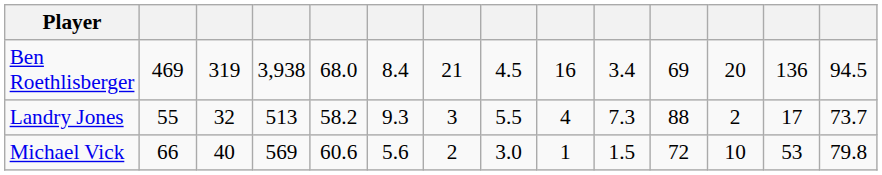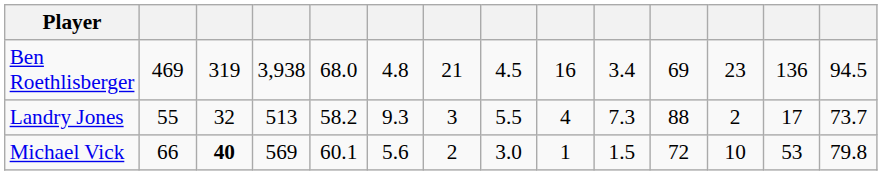 <table class="wikitable" style="text-align:center; width:100%; font-size:95%;">
 <tr>
 <th width="15%">Player</th>
 <th width="6.5%"></th>
 <th width="6.5%"></th>
 <th width="6.5%"></th>
 <th width="6.5%"></th>
 <th width="6.5%"></th>
 <th width="6.5%"></th>
 <th width="6.5%"></th>
 <th width="6.5%"></th>
 <th width="6.5%"></th>
 <th width="6.5%"></th>
 <th width="6.5%"></th>
 <th width="6.5%"></th>
 <th width="6.5%"></th>
 </tr>
 <tr>
 <td align=left><a href='#'>Ben Roethlisberger</a></td>
 <td>469</td>
 <td>319</td>
 <td>3,938</td>
 <td>68.0</td>
-<td>8.4</td>
+<td>4.8</td>
 <td>21</td>
 <td>4.5</td>
 <td>16</td>
 <td>3.4</td>
 <td>69</td>
-<td>20</td>
+<td>23</td>
 <td>136</td>
 <td>94.5</td>
 </tr>
 <tr>
 <td align=left><a href='#'>Landry Jones</a></td>
 <td>55</td>
 <td>32</td>
 <td>513</td>
 <td>58.2</td>
 <td>9.3</td>
 <td>3</td>
 <td>5.5</td>
 <td>4</td>
 <td>7.3</td>
 <td>88</td>
 <td>2</td>
 <td>17</td>
 <td>73.7</td>
 </tr>
 <tr>
 <td align=left><a href='#'>Michael Vick</a></td>
 <td>66</td>
-<td>40</td>
+<td><strong>40</strong></td>
 <td>569</td>
-<td>60.6</td>
+<td>60.1</td>
 <td>5.6</td>
 <td>2</td>
 <td>3.0</td>
 <td>1</td>
 <td>1.5</td>
 <td>72</td>
 <td>10</td>
 <td>53</td>
 <td>79.8</td>
 </tr>
 </table>
